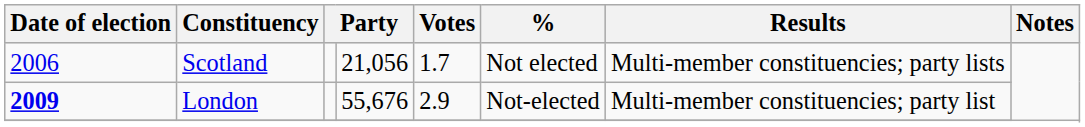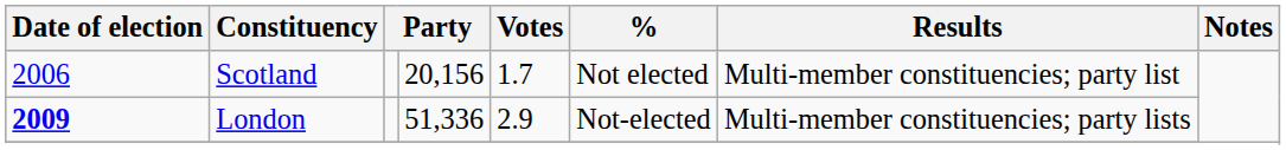 <table class="wikitable">
 <tr>
 <th>Date of election</th>
 <th>Constituency</th>
 <th colspan=2>Party</th>
 <th>Votes</th>
 <th>%</th>
 <th>Results</th>
 <th>Notes</th>
 </tr>
 <tr>
 <td><a href='#'>2006</a></td>
 <td><a href='#'>Scotland</a></td>
 <td></td>
-<td>21,056</td>
+<td>20,156</td>
 <td>1.7</td>
 <td>Not elected</td>
-<td>Multi-member constituencies; party lists</td>
+<td>Multi-member constituencies; party list</td>
 </tr>
 <tr>
 <td><strong><a href='#'>2009</a></strong></td>
 <td><a href='#'>London</a></td>
 <td></td>
-<td>55,676</td>
+<td>51,336</td>
 <td>2.9</td>
 <td>Not-elected</td>
-<td>Multi-member constituencies; party list</td>
+<td>Multi-member constituencies; party lists</td>
 </tr>
 <tr>
 </tr>
 </table>
